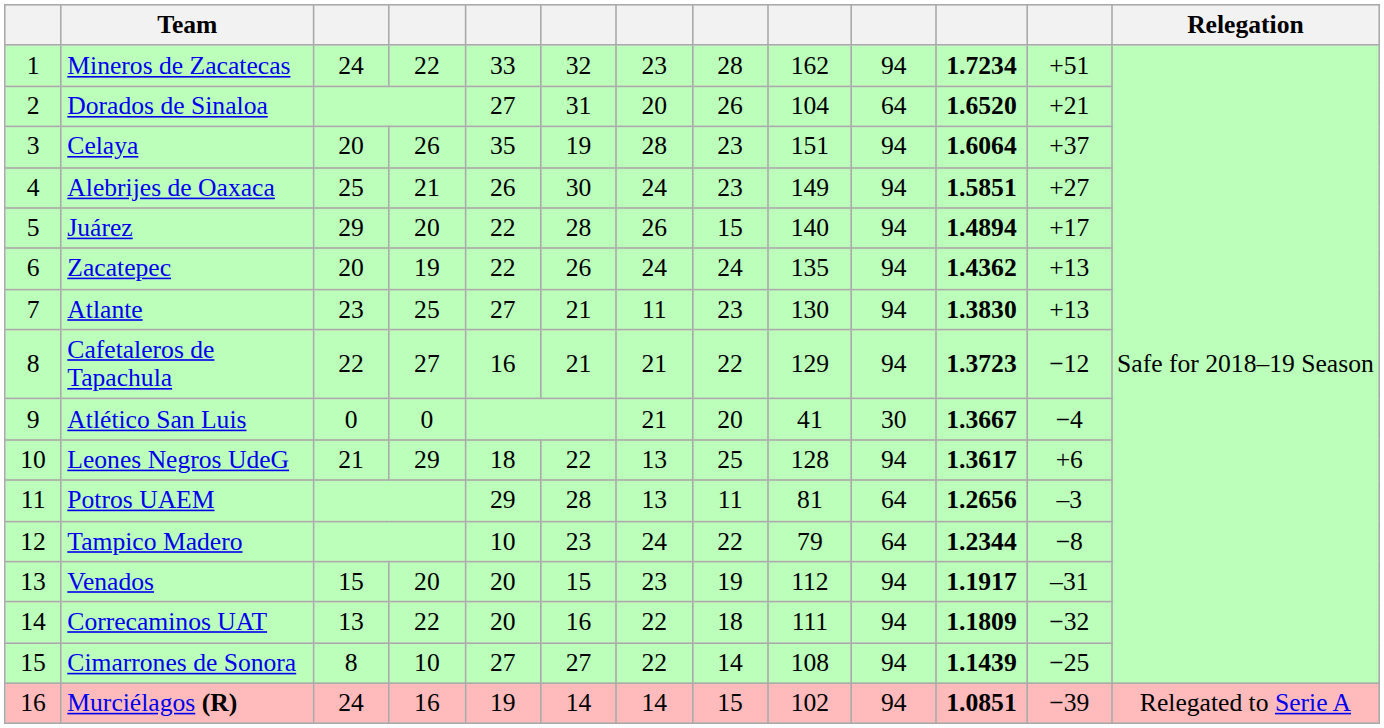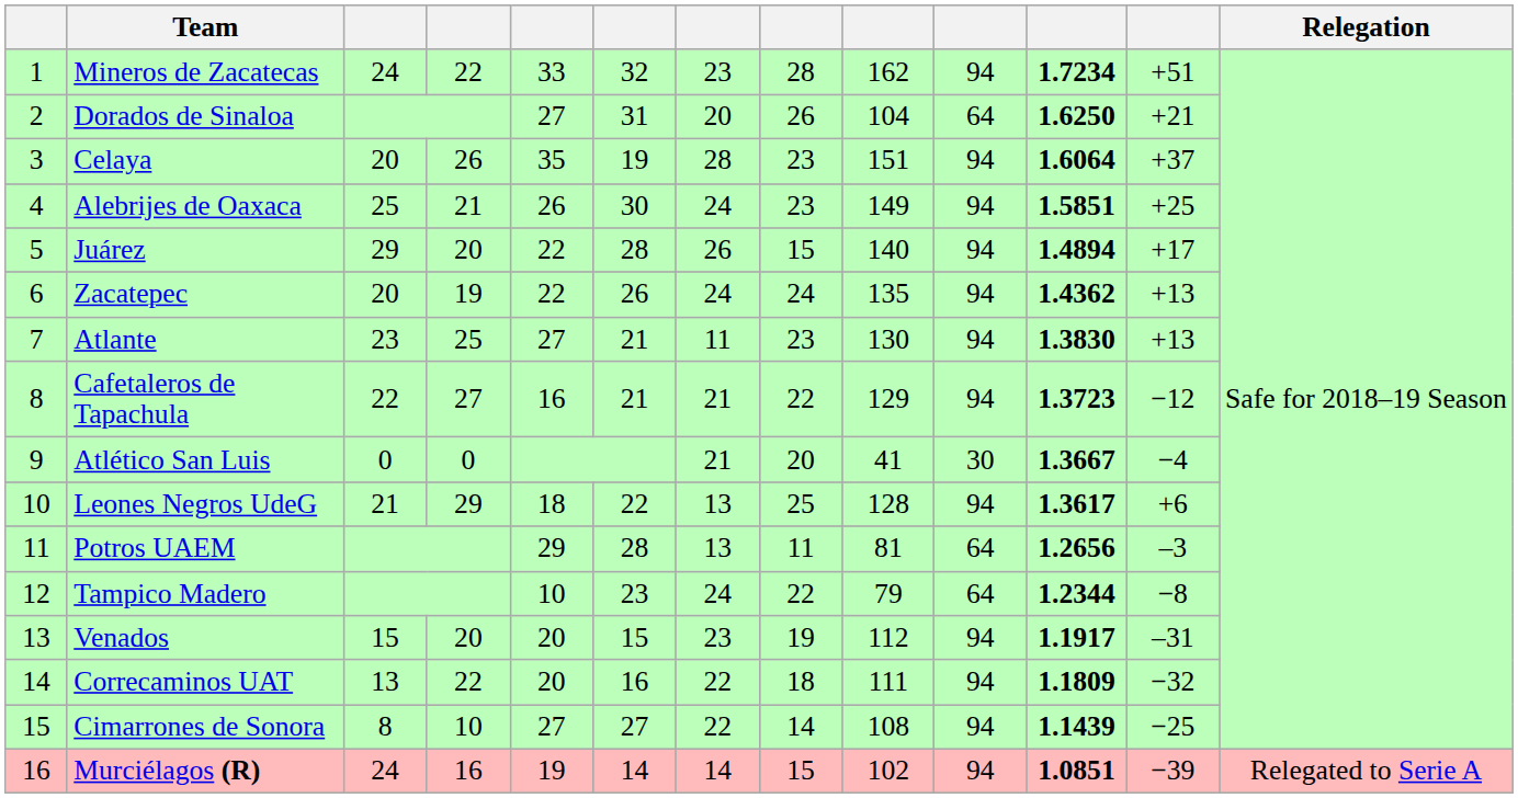 <table class="wikitable sortable" style="text-align: center;">
 <tr>
 <th width=28><br></th>
 <th width=150>Team</th>
 <th width=40></th>
 <th width=40></th>
 <th width=40></th>
 <th width=40></th>
 <th width=40></th>
 <th width=40></th>
 <th width=45></th>
 <th width=45></th>
 <th width=50><br></th>
 <th width=45><br></th>
 <th>Relegation</th>
 </tr>
 <tr style="text-align:center; background:#BBFFBB;">
 <td>1</td>
 <td align=left><a href='#'>Mineros de Zacatecas</a></td>
 <td>24</td>
 <td>22</td>
 <td>33</td>
 <td>32</td>
 <td>23</td>
 <td>28</td>
 <td>162</td>
 <td>94</td>
 <td><strong>1.7234</strong></td>
 <td>+51</td>
 <td align=center rowspan=15>Safe for 2018–19 Season</td>
 </tr>
 <tr style="text-align:center; background:#BBFFBB;">
 <td>2</td>
 <td align=left><a href='#'>Dorados de Sinaloa</a></td>
 <td colspan=2></td>
 <td>27</td>
 <td>31</td>
 <td>20</td>
 <td>26</td>
 <td>104</td>
 <td>64</td>
-<td><strong>1.6520</strong></td>
+<td><strong>1.6250</strong></td>
 <td>+21</td>
 </tr>
 <tr style="text-align:center; background:#BBFFBB;">
 <td>3</td>
 <td align=left><a href='#'>Celaya</a></td>
 <td>20</td>
 <td>26</td>
 <td>35</td>
 <td>19</td>
 <td>28</td>
 <td>23</td>
 <td>151</td>
 <td>94</td>
 <td><strong>1.6064</strong></td>
 <td>+37</td>
 </tr>
 <tr style="text-align:center; background:#BBFFBB;">
 <td>4</td>
 <td align=left><a href='#'>Alebrijes de Oaxaca</a></td>
 <td>25</td>
 <td>21</td>
 <td>26</td>
 <td>30</td>
 <td>24</td>
 <td>23</td>
 <td>149</td>
 <td>94</td>
 <td><strong>1.5851</strong></td>
-<td>+27</td>
+<td>+25</td>
 </tr>
 <tr style="text-align:center; background:#BBFFBB;">
 <td>5</td>
 <td align=left><a href='#'>Juárez</a></td>
 <td>29</td>
 <td>20</td>
 <td>22</td>
 <td>28</td>
 <td>26</td>
 <td>15</td>
 <td>140</td>
 <td>94</td>
 <td><strong>1.4894</strong></td>
 <td>+17</td>
 </tr>
 <tr style="text-align:center; background:#BBFFBB;">
 <td>6</td>
 <td align=left><a href='#'>Zacatepec</a></td>
 <td>20</td>
 <td>19</td>
 <td>22</td>
 <td>26</td>
 <td>24</td>
 <td>24</td>
 <td>135</td>
 <td>94</td>
 <td><strong>1.4362</strong></td>
 <td>+13</td>
 </tr>
 <tr style="text-align:center; background:#BBFFBB;">
 <td>7</td>
 <td align=left><a href='#'>Atlante</a></td>
 <td>23</td>
 <td>25</td>
 <td>27</td>
 <td>21</td>
 <td>11</td>
 <td>23</td>
 <td>130</td>
 <td>94</td>
 <td><strong>1.3830</strong></td>
 <td>+13</td>
 </tr>
 <tr style="text-align:center; background:#BBFFBB;">
 <td>8</td>
 <td align=left><a href='#'>Cafetaleros de Tapachula</a></td>
 <td>22</td>
 <td>27</td>
 <td>16</td>
 <td>21</td>
 <td>21</td>
 <td>22</td>
 <td>129</td>
 <td>94</td>
 <td><strong>1.3723</strong></td>
 <td>−12</td>
 </tr>
 <tr style="text-align:center; background:#BBFFBB;">
 <td>9</td>
 <td align=left><a href='#'>Atlético San Luis</a></td>
 <td>0</td>
 <td>0</td>
 <td colspan=2></td>
 <td>21</td>
 <td>20</td>
 <td>41</td>
 <td>30</td>
 <td><strong>1.3667</strong></td>
 <td>−4</td>
 </tr>
 <tr style="text-align:center; background:#BBFFBB;">
 <td>10</td>
 <td align=left><a href='#'>Leones Negros UdeG</a></td>
 <td>21</td>
 <td>29</td>
 <td>18</td>
 <td>22</td>
 <td>13</td>
 <td>25</td>
 <td>128</td>
 <td>94</td>
 <td><strong>1.3617</strong></td>
 <td>+6</td>
 </tr>
 <tr style="text-align:center; background:#BBFFBB;">
 <td>11</td>
 <td align=left><a href='#'>Potros UAEM</a></td>
 <td colspan=2></td>
 <td>29</td>
 <td>28</td>
 <td>13</td>
 <td>11</td>
 <td>81</td>
 <td>64</td>
 <td><strong>1.2656</strong></td>
 <td>–3</td>
 </tr>
 <tr style="text-align:center; background:#BBFFBB;">
 <td>12</td>
 <td align=left><a href='#'>Tampico Madero</a></td>
 <td colspan=2></td>
 <td>10</td>
 <td>23</td>
 <td>24</td>
 <td>22</td>
 <td>79</td>
 <td>64</td>
 <td><strong>1.2344</strong></td>
 <td>−8</td>
 </tr>
 <tr style="text-align:center; background:#BBFFBB;">
 <td>13</td>
 <td align=left><a href='#'>Venados</a></td>
 <td>15</td>
 <td>20</td>
 <td>20</td>
 <td>15</td>
 <td>23</td>
 <td>19</td>
 <td>112</td>
 <td>94</td>
 <td><strong>1.1917</strong></td>
 <td>–31</td>
 </tr>
 <tr style="text-align:center; background:#BBFFBB;">
 <td>14</td>
 <td align=left><a href='#'>Correcaminos UAT</a></td>
 <td>13</td>
 <td>22</td>
 <td>20</td>
 <td>16</td>
 <td>22</td>
 <td>18</td>
 <td>111</td>
 <td>94</td>
 <td><strong>1.1809</strong></td>
 <td>−32</td>
 </tr>
 <tr style="text-align:center; background:#BBFFBB;">
 <td>15</td>
 <td align=left><a href='#'>Cimarrones de Sonora</a></td>
 <td>8</td>
 <td>10</td>
 <td>27</td>
 <td>27</td>
 <td>22</td>
 <td>14</td>
 <td>108</td>
 <td>94</td>
 <td><strong>1.1439</strong></td>
 <td>−25</td>
 </tr>
 <tr style="text-align:center; background:#FFBBBB;">
 <td>16</td>
 <td align=left><a href='#'>Murciélagos</a> <strong>(R)</strong></td>
 <td>24</td>
 <td>16</td>
 <td>19</td>
 <td>14</td>
 <td>14</td>
 <td>15</td>
 <td>102</td>
 <td>94</td>
 <td><strong>1.0851</strong></td>
 <td>−39</td>
 <td>Relegated to <a href='#'>Serie A</a></td>
 </tr>
 </table>
